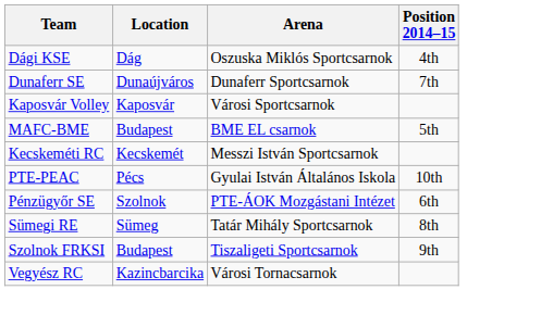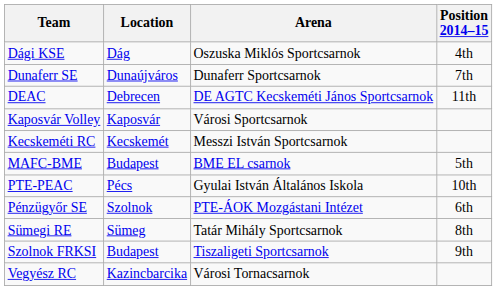 <table class="wikitable sortable" style="text-align: left;">
 <tr>
 <th>Team</th>
 <th>Location</th>
 <th>Arena</th>
 <th>Position<br><a href='#'>2014–15</a></th>
 </tr>
 <tr>
 <td><a href='#'>Dági KSE</a></td>
 <td><a href='#'>Dág</a></td>
 <td>Oszuska Miklós Sportcsarnok</td>
 <td style="text-align:center;">4th</td>
 </tr>
 <tr>
 <td><a href='#'>Dunaferr SE</a></td>
 <td><a href='#'>Dunaújváros</a></td>
 <td>Dunaferr Sportcsarnok</td>
 <td style="text-align:center;">7th</td>
 </tr>
 <tr>
+<td><a href='#'>DEAC</a></td>
+<td><a href='#'>Debrecen</a></td>
+<td><a href='#'>DE AGTC Kecskeméti János Sportcsarnok</a></td>
+<td style="text-align:center;">11th</td>
+</tr>
+<tr>
 <td><a href='#'>Kaposvár Volley</a></td>
 <td><a href='#'>Kaposvár</a></td>
 <td>Városi Sportcsarnok</td>
+<td></td>
+</tr>
+<tr>
+<td><a href='#'>Kecskeméti RC</a></td>
+<td><a href='#'>Kecskemét</a></td>
+<td>Messzi István Sportcsarnok</td>
 <td></td>
 </tr>
 <tr>
 <td><a href='#'>MAFC-BME</a></td>
 <td><a href='#'>Budapest</a></td>
 <td><a href='#'>BME EL csarnok</a></td>
 <td style="text-align:center;">5th</td>
-</tr>
-<tr>
-<td><a href='#'>Kecskeméti RC</a></td>
-<td><a href='#'>Kecskemét</a></td>
-<td>Messzi István Sportcsarnok</td>
-<td></td>
 </tr>
 <tr>
 <td><a href='#'>PTE-PEAC</a></td>
 <td><a href='#'>Pécs</a></td>
 <td>Gyulai István Általános Iskola</td>
 <td style="text-align:center;">10th</td>
 </tr>
 <tr>
 <td><a href='#'>Pénzügyőr SE</a></td>
 <td><a href='#'>Szolnok</a></td>
 <td><a href='#'>PTE-ÁOK Mozgástani Intézet</a></td>
 <td style="text-align:center;">6th</td>
 </tr>
 <tr>
 <td><a href='#'>Sümegi RE</a></td>
 <td><a href='#'>Sümeg</a></td>
 <td>Tatár Mihály Sportcsarnok</td>
 <td style="text-align:center;">8th</td>
 </tr>
 <tr>
 <td><a href='#'>Szolnok FRKSI</a></td>
 <td><a href='#'>Budapest</a></td>
 <td><a href='#'>Tiszaligeti Sportcsarnok</a></td>
 <td style="text-align:center;">9th</td>
 </tr>
 <tr>
 <td><a href='#'>Vegyész RC</a></td>
 <td><a href='#'>Kazincbarcika</a></td>
 <td>Városi Tornacsarnok</td>
 <td></td>
 </tr>
 </table>
